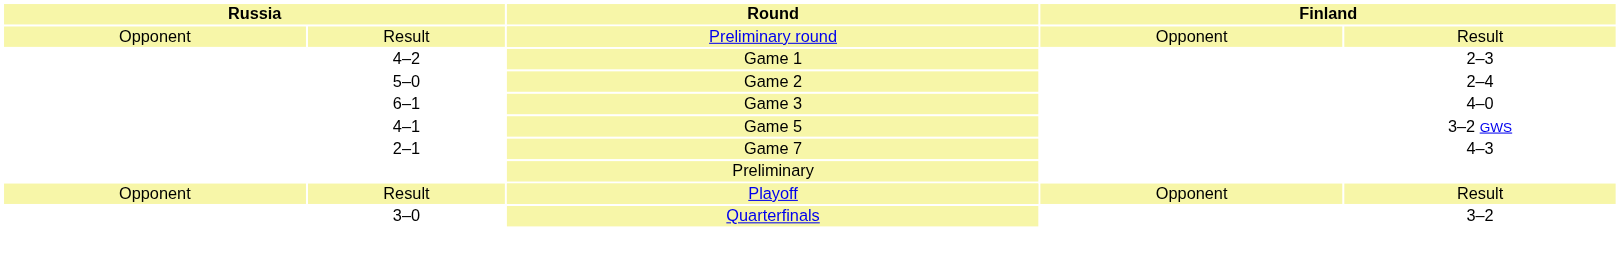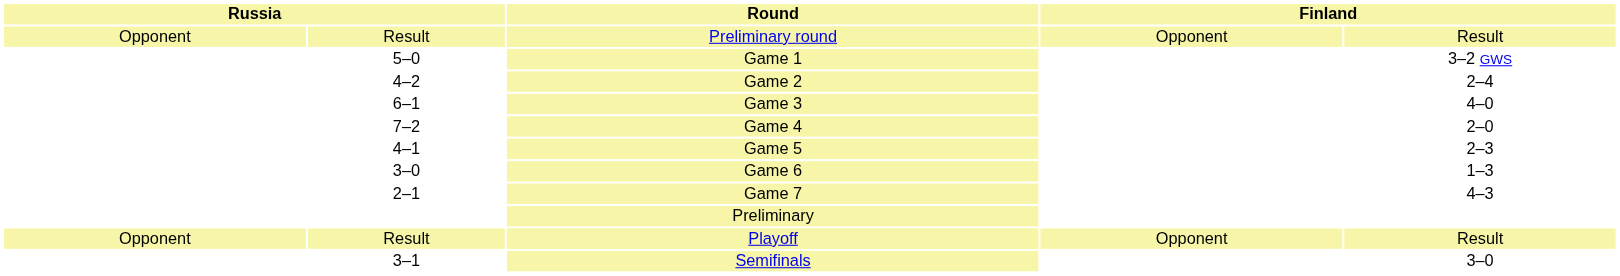 <table width="100%" style="text-align:center">
 <tr valign=top bgcolor=#F7F6A8>
 <th colspan=2 style="width:1*">Russia</th>
 <th>Round</th>
 <th colspan=2 style="width:1*">Finland</th>
 </tr>
 <tr valign=top bgcolor=#F7F6A8>
 <td>Opponent</td>
 <td>Result</td>
 <td bgcolor=#F7F6A8><a href='#'>Preliminary round</a></td>
 <td>Opponent</td>
 <td>Result</td>
 </tr>
 <tr>
 <td align=left></td>
-<td>4–2</td>
+<td>5–0</td>
 <td bgcolor=#F7F6A8>Game 1</td>
 <td align=left></td>
-<td>2–3</td>
+<td>3–2 <small><a href='#'>GWS</a></small></td>
 </tr>
 <tr>
 <td align=left></td>
-<td>5–0</td>
+<td>4–2</td>
 <td bgcolor=#F7F6A8>Game 2</td>
 <td align=left></td>
 <td>2–4</td>
 </tr>
 <tr>
 <td align=left></td>
 <td>6–1</td>
 <td bgcolor=#F7F6A8>Game 3</td>
 <td align=left></td>
 <td>4–0</td>
 </tr>
 <tr>
 <td align=left></td>
+<td>7–2</td>
+<td bgcolor=#F7F6A8>Game 4</td>
+<td align=left></td>
+<td>2–0</td>
+</tr>
+<tr>
+<td align=left></td>
 <td>4–1</td>
 <td bgcolor=#F7F6A8>Game 5</td>
 <td align=left></td>
-<td>3–2 <small><a href='#'>GWS</a></small></td>
+<td>2–3</td>
+</tr>
+<tr>
+<td align=left></td>
+<td>3–0</td>
+<td bgcolor=#F7F6A8>Game 6</td>
+<td align=left></td>
+<td>1–3</td>
 </tr>
 <tr>
 <td align=left></td>
 <td>2–1</td>
 <td bgcolor=#F7F6A8>Game 7</td>
 <td align=left></td>
 <td>4–3</td>
 </tr>
 <tr>
 <td colspan="2" align=center><br></td>
 <td bgcolor=#F7F6A8>Preliminary</td>
 <td colspan=2 align=center><br></td>
 </tr>
 <tr valign=top bgcolor=#F7F6A8>
 <td>Opponent</td>
 <td>Result</td>
 <td bgcolor=#F7F6A8><a href='#'>Playoff</a></td>
 <td>Opponent</td>
 <td>Result</td>
 </tr>
 <tr>
 <td align=left></td>
+<td>3–1</td>
+<td bgcolor=#F7F6A8><a href='#'>Semifinals</a></td>
+<td align=left></td>
 <td>3–0</td>
-<td bgcolor=#F7F6A8><a href='#'>Quarterfinals</a></td>
-<td align=left></td>
-<td>3–2</td>
 </tr>
 </table>
